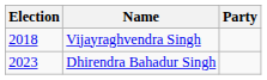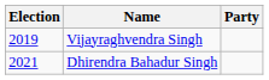 <table class="wikitable sortable">
 <tr>
 <th>Election</th>
 <th>Name</th>
 <th colspan=2>Party</th>
 </tr>
 <tr>
-<td><a href='#'>2018</a></td>
+<td><a href='#'>2019</a></td>
 <td><a href='#'>Vijayraghvendra Singh</a></td>
 <td></td>
 </tr>
 <tr>
-<td><a href='#'>2023</a></td>
+<td><a href='#'>2021</a></td>
 <td><a href='#'>Dhirendra Bahadur Singh</a></td>
 <td></td>
 </tr>
 </table>
